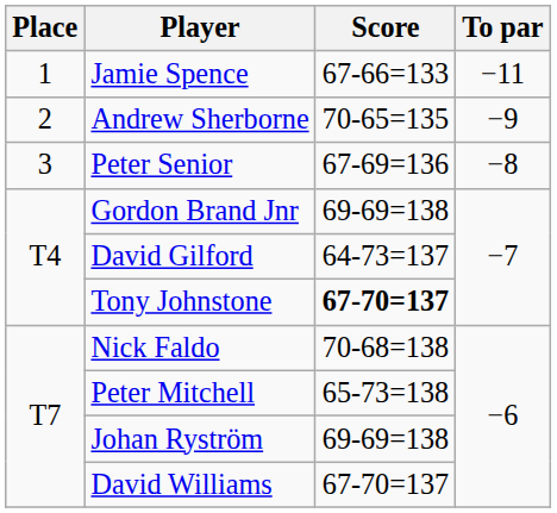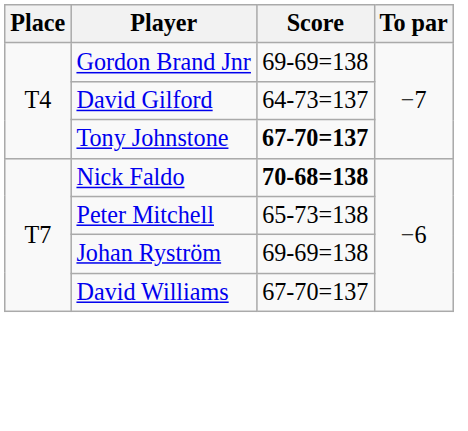 <table class="wikitable">
 <tr>
 <th>Place</th>
 <th>Player</th>
 <th>Score</th>
 <th>To par</th>
-</tr>
-<tr>
-<td align=center>1</td>
-<td> <a href='#'>Jamie Spence</a></td>
-<td align=center>67-66=133</td>
-<td align=center>−11</td>
-</tr>
-<tr>
-<td align=center>2</td>
-<td> <a href='#'>Andrew Sherborne</a></td>
-<td align=center>70-65=135</td>
-<td align=center>−9</td>
-</tr>
-<tr>
-<td align=center>3</td>
-<td> <a href='#'>Peter Senior</a></td>
-<td align=center>67-69=136</td>
-<td align=center>−8</td>
 </tr>
 <tr>
 <td rowspan="3" align=center>T4</td>
 <td> <a href='#'>Gordon Brand Jnr</a></td>
 <td align=center>69-69=138</td>
 <td rowspan="3" align=center>−7</td>
 </tr>
 <tr>
 <td> <a href='#'>David Gilford</a></td>
 <td align=center>64-73=137</td>
 </tr>
 <tr>
 <td> <a href='#'>Tony Johnstone</a></td>
 <td align=center><strong>67-70=137</strong></td>
 </tr>
 <tr>
 <td rowspan="4" align=center>T7</td>
 <td> <a href='#'>Nick Faldo</a></td>
-<td align=center>70-68=138</td>
+<td align=center><strong>70-68=138</strong></td>
 <td rowspan="4" align=center>−6</td>
 </tr>
 <tr>
 <td> <a href='#'>Peter Mitchell</a></td>
 <td align=center>65-73=138</td>
 </tr>
 <tr>
 <td> <a href='#'>Johan Ryström</a></td>
 <td align=center>69-69=138</td>
 </tr>
 <tr>
 <td> <a href='#'>David Williams</a></td>
 <td align=center>67-70=137</td>
 </tr>
 </table>
